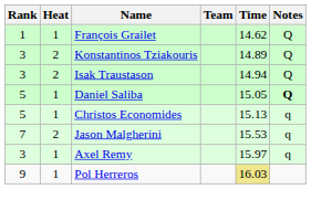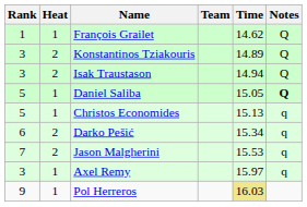 <table class="wikitable sortable" style="text-align:center">
 <tr>
 <th>Rank</th>
 <th>Heat</th>
 <th>Name</th>
 <th>Team</th>
 <th>Time</th>
 <th>Notes</th>
 </tr>
 <tr bgcolor=ccffcc>
 <td>1</td>
 <td>1</td>
 <td align="left"><a href='#'>François Grailet</a></td>
 <td align=left></td>
 <td>14.62</td>
 <td>Q</td>
 </tr>
 <tr bgcolor=ccffcc>
 <td>3</td>
 <td>2</td>
 <td align="left"><a href='#'>Konstantinos Tziakouris</a></td>
 <td align=left></td>
 <td>14.89</td>
 <td>Q</td>
 </tr>
 <tr bgcolor=ccffcc>
 <td>3</td>
 <td>2</td>
 <td align="left"><a href='#'>Isak Traustason</a></td>
 <td align=left></td>
 <td>14.94</td>
 <td>Q</td>
 </tr>
 <tr bgcolor=ccffcc>
 <td>5</td>
 <td>1</td>
 <td align="left"><a href='#'>Daniel Saliba</a></td>
 <td align=left></td>
 <td>15.05</td>
 <td><strong>Q</strong></td>
 </tr>
 <tr bgcolor=ddffdd>
 <td>5</td>
 <td>1</td>
 <td align="left"><a href='#'>Christos Economides</a></td>
 <td align=left></td>
 <td>15.13</td>
 <td>q</td>
 </tr>
 <tr bgcolor=ddffdd>
+<td>6</td>
+<td>2</td>
+<td align="left"><a href='#'>Darko Pešić</a></td>
+<td align=left></td>
+<td>15.34</td>
+<td>q</td>
+</tr>
+<tr bgcolor=ddffdd>
 <td>7</td>
 <td>2</td>
 <td align="left"><a href='#'>Jason Malgherini</a></td>
 <td align=left></td>
 <td>15.53</td>
 <td>q</td>
 </tr>
 <tr bgcolor=ddffdd>
 <td>3</td>
 <td>1</td>
 <td align="left"><a href='#'>Axel Remy</a></td>
 <td align=left></td>
 <td>15.97</td>
 <td>q</td>
 </tr>
 <tr>
 <td>9</td>
 <td>1</td>
 <td align="left"><a href='#'>Pol Herreros</a></td>
 <td align=left></td>
 <td style="background: khaki;">16.03</td>
 <td></td>
 </tr>
 </table>
